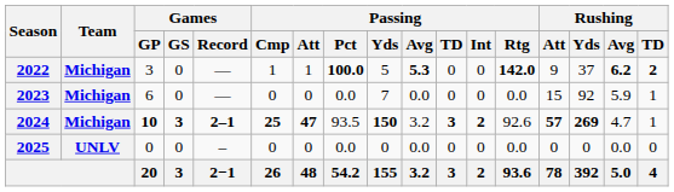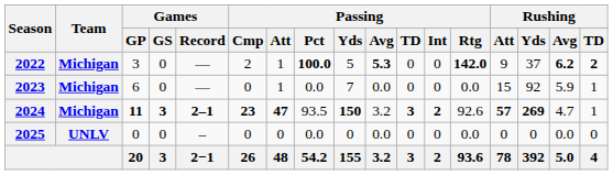 <table class="wikitable" style="text-align:center;">
 <tr>
 <th rowspan="2">Season</th>
 <th rowspan="2">Team</th>
 <th colspan="3">Games</th>
 <th colspan="8">Passing</th>
 <th colspan="5">Rushing</th>
 </tr>
 <tr>
 <th>GP</th>
 <th>GS</th>
 <th>Record</th>
 <th>Cmp</th>
 <th>Att</th>
 <th>Pct</th>
 <th>Yds</th>
 <th>Avg</th>
 <th>TD</th>
 <th>Int</th>
 <th>Rtg</th>
 <th>Att</th>
 <th>Yds</th>
 <th>Avg</th>
 <th>TD</th>
 </tr>
 <tr>
 <th><a href='#'>2022</a></th>
 <th><a href='#'>Michigan</a></th>
 <td>3</td>
 <td>0</td>
 <td>—</td>
-<td>1</td>
+<td>2</td>
 <td>1</td>
 <td><strong>100.0</strong></td>
 <td>5</td>
 <td><strong>5.3</strong></td>
 <td>0</td>
 <td>0</td>
 <td><strong>142.0</strong></td>
 <td>9</td>
 <td>37</td>
 <td><strong>6.2</strong></td>
 <td><strong>2</strong></td>
 </tr>
 <tr>
 <th><a href='#'>2023</a></th>
 <th><a href='#'>Michigan</a></th>
 <td>6</td>
 <td>0</td>
 <td>—</td>
 <td>0</td>
-<td>0</td>
+<td>1</td>
 <td>0.0</td>
 <td>7</td>
 <td>0.0</td>
 <td>0</td>
 <td>0</td>
 <td>0.0</td>
 <td>15</td>
 <td>92</td>
 <td>5.9</td>
 <td>1</td>
 </tr>
 <tr>
 <th><a href='#'>2024</a></th>
 <th><a href='#'>Michigan</a></th>
-<td><strong>10</strong></td>
+<td><strong>11</strong></td>
 <td><strong>3</strong></td>
 <td><strong>2–1</strong></td>
-<td><strong>25</strong></td>
+<td><strong>23</strong></td>
 <td><strong>47</strong></td>
 <td>93.5</td>
 <td><strong>150</strong></td>
 <td>3.2</td>
 <td><strong>3</strong></td>
 <td><strong>2</strong></td>
 <td>92.6</td>
 <td><strong>57</strong></td>
 <td><strong>269</strong></td>
 <td>4.7</td>
 <td>1</td>
 </tr>
 <tr>
 <th><a href='#'>2025</a></th>
 <th><a href='#'>UNLV</a></th>
 <td>0</td>
 <td>0</td>
 <td>–</td>
 <td>0</td>
 <td>0</td>
 <td>0.0</td>
 <td>0</td>
 <td>0.0</td>
 <td>0</td>
 <td>0</td>
 <td>0.0</td>
 <td>0</td>
 <td>0</td>
 <td>0.0</td>
 <td>0</td>
 </tr>
 <tr>
 <th colspan="2"></th>
 <th>20</th>
 <th>3</th>
 <th>2−1</th>
 <th>26</th>
 <th>48</th>
 <th>54.2</th>
 <th>155</th>
 <th>3.2</th>
 <th>3</th>
 <th>2</th>
 <th>93.6</th>
 <th>78</th>
 <th>392</th>
 <th>5.0</th>
 <th>4</th>
 </tr>
 </table>
